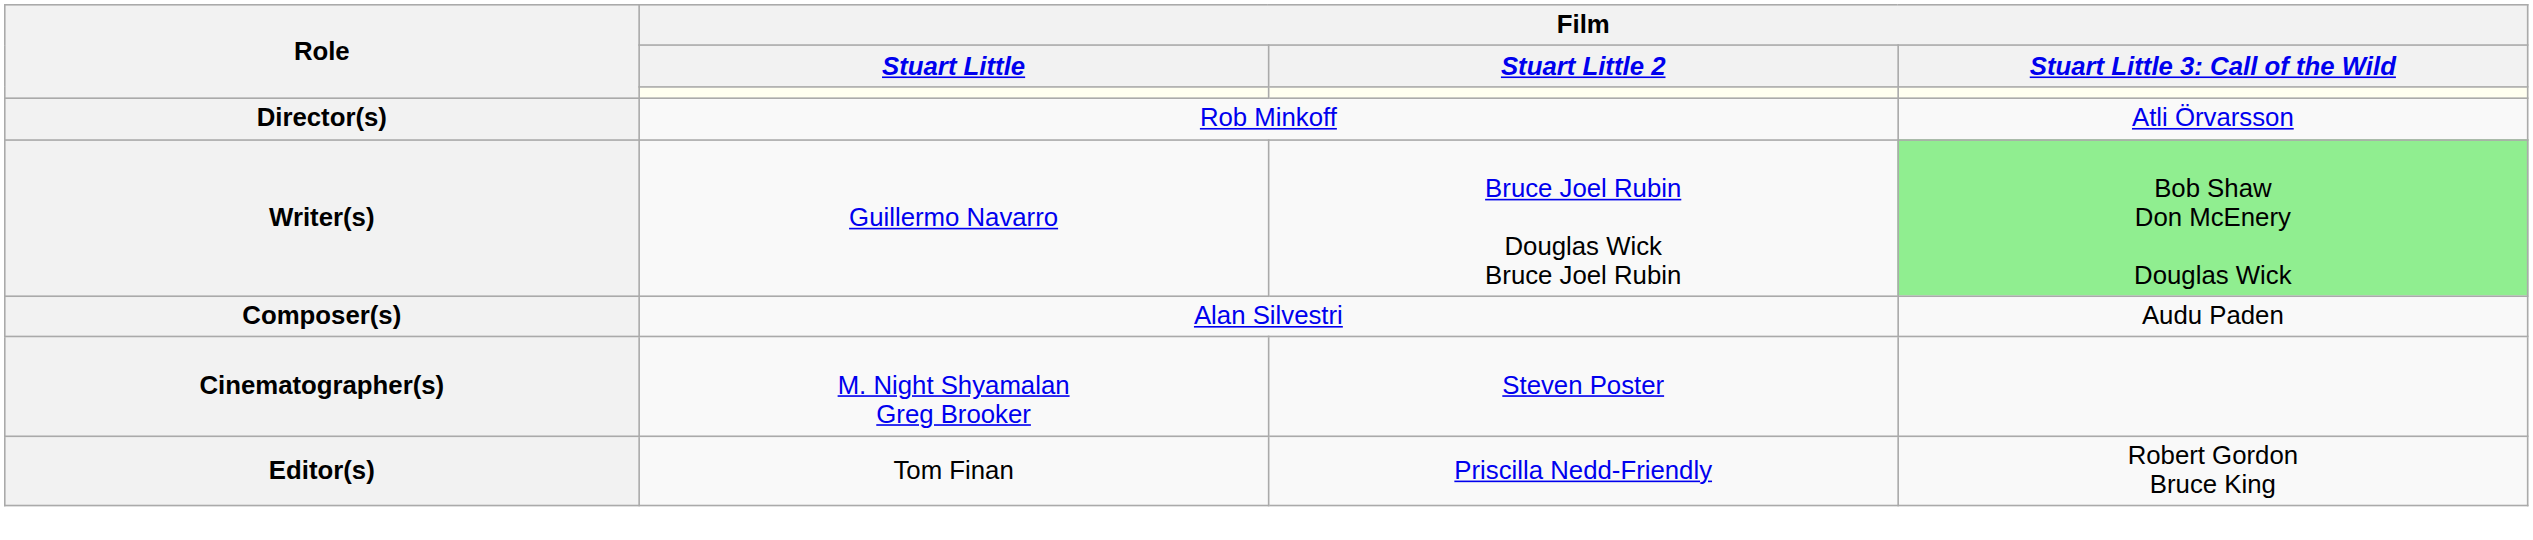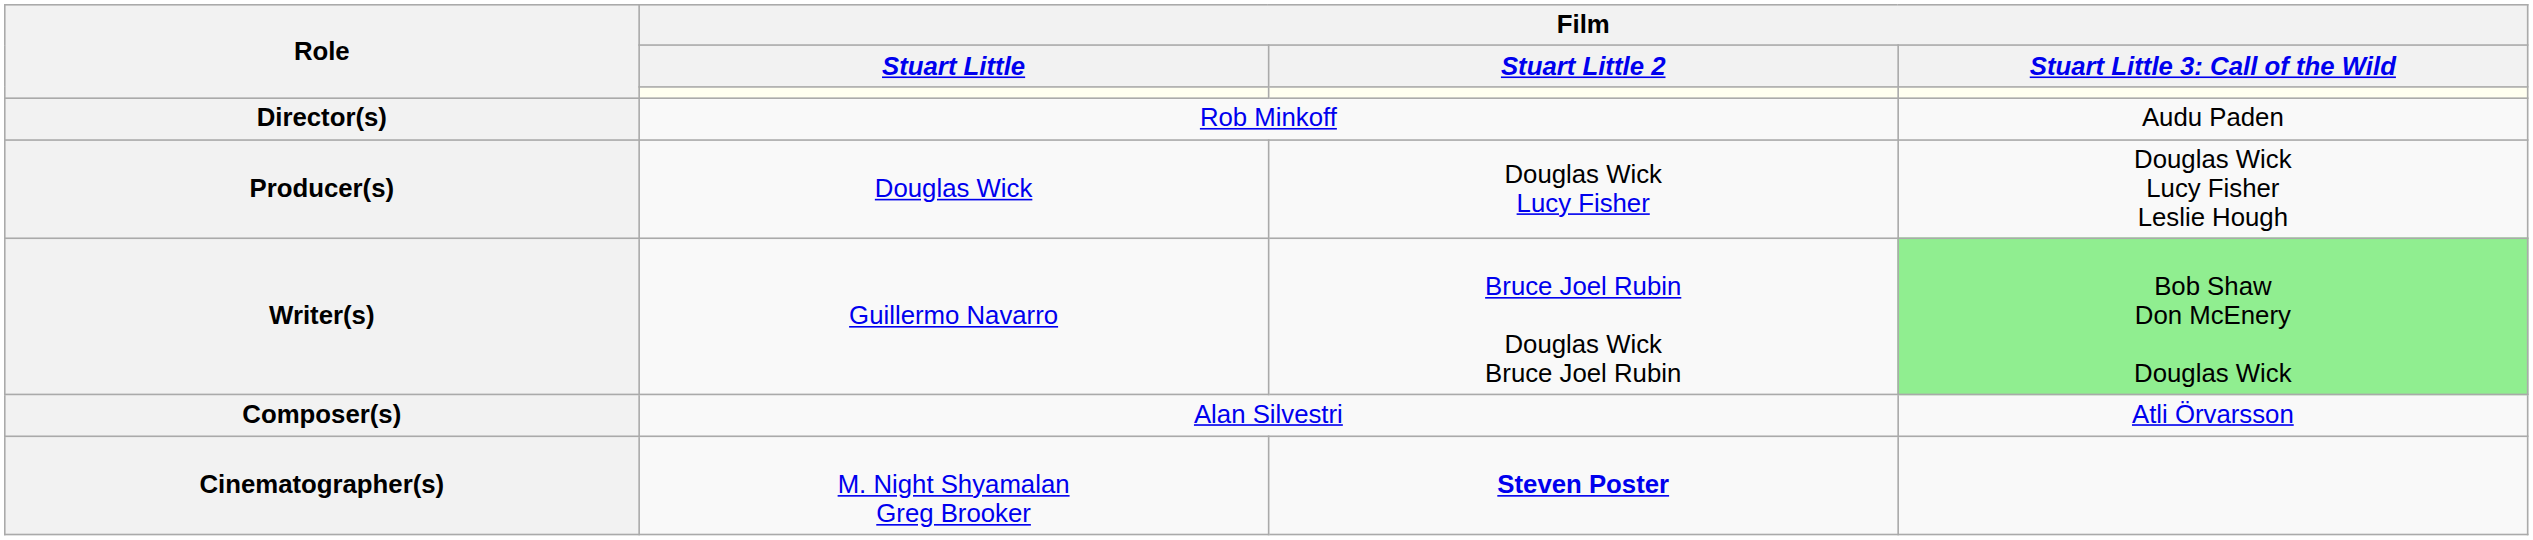 <table class="wikitable" style="text-align:center;">
 <tr>
 <th rowspan="3" width="10%">Role</th>
 <th colspan="3">Film</th>
 </tr>
 <tr>
 <th width="10%"><em><a href='#'>Stuart Little</a></em></th>
 <th width="10%"><em><a href='#'>Stuart Little 2</a></em></th>
 <th width="10%"><em><a href='#'>Stuart Little 3: Call of the Wild</a></em></th>
 </tr>
 <tr>
 <td style="background:ivory;"></td>
 <td style="background:ivory;"></td>
 <td style="background:ivory;"></td>
 </tr>
 <tr>
 <th>Director(s)</th>
 <td colspan="2"><a href='#'>Rob Minkoff</a></td>
-<td><a href='#'>Atli Örvarsson</a></td>
+<td>Audu Paden</td>
+</tr>
+<tr>
+<th>Producer(s)</th>
+<td><a href='#'>Douglas Wick</a></td>
+<td>Douglas Wick<br><a href='#'>Lucy Fisher</a></td>
+<td>Douglas Wick<br>Lucy Fisher<br>Leslie Hough</td>
 </tr>
 <tr>
 <th>Writer(s)</th>
 <td><a href='#'>Guillermo Navarro</a></td>
 <td><br><a href='#'>Bruce Joel Rubin</a><br><br>Douglas Wick<br>Bruce Joel Rubin</td>
 <td style="background: lightgreen;"><br>Bob Shaw<br>Don McEnery<br><br>Douglas Wick</td>
 </tr>
 <tr>
 <th>Composer(s)</th>
 <td colspan="2"><a href='#'>Alan Silvestri</a></td>
-<td>Audu Paden</td>
+<td><a href='#'>Atli Örvarsson</a></td>
 </tr>
 <tr>
 <th>Cinematographer(s)</th>
 <td><br><a href='#'>M. Night Shyamalan</a><br><a href='#'>Greg Brooker</a></td>
-<td><a href='#'>Steven Poster</a></td>
+<td><strong><a href='#'>Steven Poster</a></strong></td>
 <td></td>
 </tr>
-<tr>
-<th>Editor(s)</th>
-<td>Tom Finan</td>
-<td><a href='#'>Priscilla Nedd-Friendly</a></td>
-<td>Robert Gordon<br>Bruce King</td>
-</tr>
 </table>
